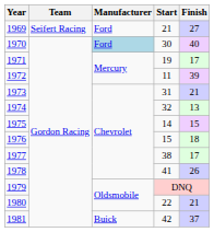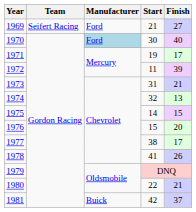 <table class="wikitable" style="font-size: 90%;">
 <tr>
 <th>Year</th>
 <th>Team</th>
 <th>Manufacturer</th>
 <th>Start</th>
 <th>Finish</th>
 </tr>
 <tr>
 <td><a href='#'>1969</a></td>
 <td><a href='#'>Seifert Racing</a></td>
 <td><a href='#'>Ford</a></td>
 <td align=center>21</td>
 <td align=center style="background:#CFCFFF;">27</td>
 </tr>
 <tr>
 <td><a href='#'>1970</a></td>
 <td rowspan=12><a href='#'>Gordon Racing</a></td>
 <td style="background: lightblue;"><a href='#'>Ford</a></td>
 <td align=center>30</td>
 <td align=center style="background:#EFCFFF;">40</td>
 </tr>
 <tr>
 <td><a href='#'>1971</a></td>
 <td rowspan=2><a href='#'>Mercury</a></td>
 <td align=center>19</td>
 <td align=center style="background:#DFFFDF;">17</td>
 </tr>
 <tr>
 <td><a href='#'>1972</a></td>
 <td align=center>11</td>
 <td align=center style="background:#EFCFFF;">39</td>
 </tr>
 <tr>
 <td><a href='#'>1973</a></td>
 <td rowspan=6><a href='#'>Chevrolet</a></td>
 <td align=center>31</td>
 <td align=center style="background:#CFCFFF;">21</td>
 </tr>
 <tr>
 <td><a href='#'>1974</a></td>
 <td align=center>32</td>
 <td align=center style="background:#DFFFDF;">13</td>
 </tr>
 <tr>
 <td><a href='#'>1975</a></td>
 <td align=center>14</td>
 <td align=center style="background:#EFCFFF;">15</td>
 </tr>
 <tr>
 <td><a href='#'>1976</a></td>
 <td align=center>15</td>
-<td align=center style="background:#DFFFDF;">18</td>
+<td align=center style="background:#DFFFDF;">20</td>
 </tr>
 <tr>
 <td><a href='#'>1977</a></td>
 <td align=center>38</td>
 <td align=center style="background:#DFFFDF;">17</td>
 </tr>
 <tr>
 <td><a href='#'>1978</a></td>
 <td align=center>41</td>
 <td align=center style="background:#CFCFFF;">26</td>
 </tr>
 <tr>
 <td><a href='#'>1979</a></td>
 <td rowspan=2><a href='#'>Oldsmobile</a></td>
 <td colspan=2 align=center style="background:#FFCFCF;">DNQ</td>
 </tr>
 <tr>
 <td><a href='#'>1980</a></td>
 <td align=center>22</td>
 <td align=center style="background:#CFCFFF;">21</td>
 </tr>
 <tr>
 <td><a href='#'>1981</a></td>
 <td><a href='#'>Buick</a></td>
 <td align=center>42</td>
 <td align=center style="background:#CFCFFF;">37</td>
 </tr>
 </table>
